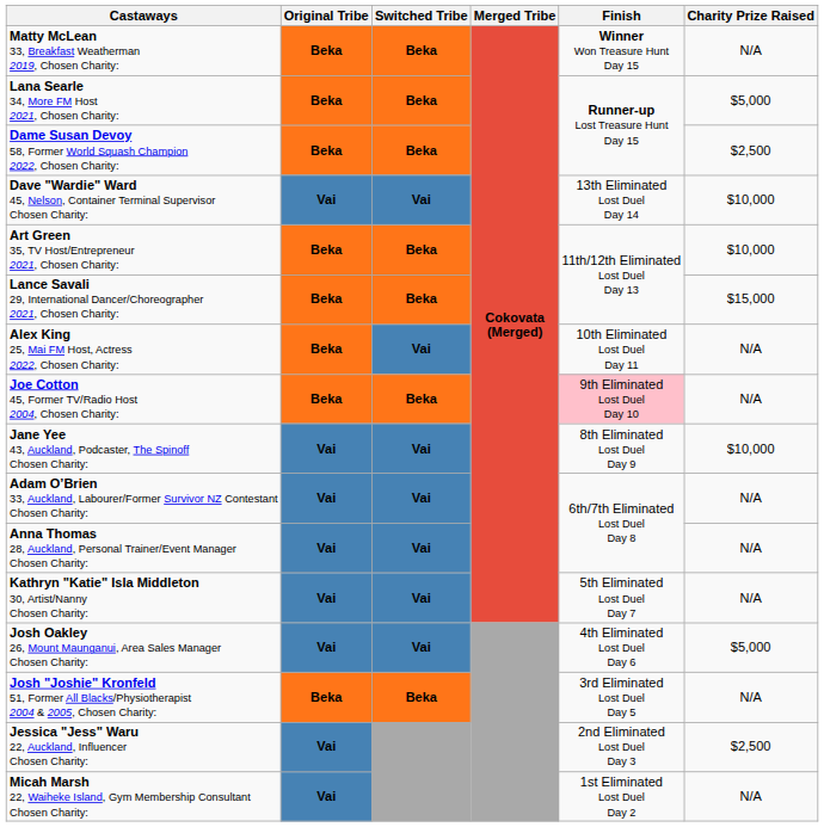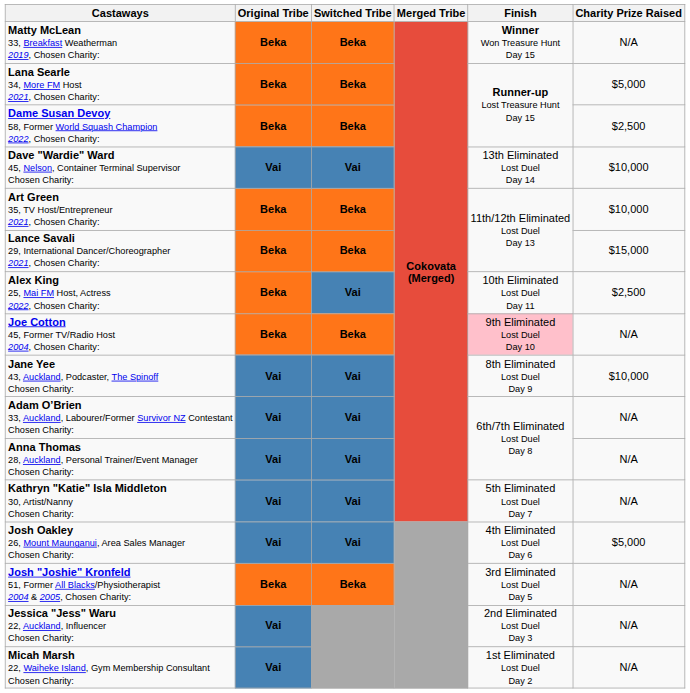 <table class="wikitable" style="margin:auto; text-align:center; font-size: 85%">
 <tr>
 <th>Castaways</th>
 <th>Original Tribe</th>
 <th>Switched Tribe</th>
 <th>Merged Tribe</th>
 <th>Finish</th>
 <th>Charity Prize Raised</th>
 </tr>
 <tr>
 <td style="text-align: left;"><strong>Matty McLean</strong> <br><small>33, <a href='#'>Breakfast</a> Weatherman<br><em><a href='#'>2019</a></em>, Chosen Charity: <strong><em></em></strong></small></td>
 <td style="background:#FF7518"><strong>Beka</strong></td>
 <td style="background:#FF7518"><strong>Beka</strong></td>
 <td rowspan="12" style="background:#E74C3C"><strong>Cokovata<br>(Merged)</strong></td>
 <td><strong>Winner</strong><br><small>Won Treasure Hunt<br>Day 15</small></td>
 <td>N/A</td>
 </tr>
 <tr>
 <td style="text-align: left;"><strong>Lana Searle</strong><br><small>34, <a href='#'>More FM</a> Host<br><em><a href='#'>2021</a></em>, Chosen Charity:<strong><em></em></strong></small></td>
 <td style="background:#FF7518"><strong>Beka</strong></td>
 <td style="background:#FF7518"><strong>Beka</strong></td>
 <td rowspan="2" scope="row"><strong>Runner-up</strong><br><small>Lost Treasure Hunt<br>Day 15</small></td>
 <td>$5,000</td>
 </tr>
 <tr>
 <td style="text-align: left;"><strong><a href='#'> Dame Susan Devoy</a></strong><br><small>58, Former <a href='#'>World Squash Champion</a></small><br><small><em><a href='#'>2022</a></em>, Chosen Charity: <strong><em></em></strong></small></td>
 <td style="background:#FF7518"><strong>Beka</strong></td>
 <td style="background:#FF7518"><strong>Beka</strong></td>
 <td>$2,500</td>
 </tr>
 <tr>
 <td style="text-align: left;"><strong>Dave "Wardie" Ward</strong><br><small>45, <a href='#'>Nelson</a>, Container Terminal Supervisor</small><br><small>Chosen Charity: <strong><em></em></strong> </small></td>
 <td style="background:#4682B4"><strong>Vai</strong></td>
 <td style="background:#4682B4"><strong>Vai</strong></td>
 <td>13th Eliminated<br><small>Lost Duel<br>Day 14</small></td>
 <td>$10,000</td>
 </tr>
 <tr>
 <td style="text-align: left;"><strong>Art Green</strong><br><small>35, TV Host/Entrepreneur<br><em><a href='#'>2021</a></em>, Chosen Charity: <strong><em></em></strong></small></td>
 <td style="background:#FF7518"><strong>Beka</strong></td>
 <td style="background:#FF7518"><strong>Beka</strong></td>
 <td rowspan="2">11th/12th Eliminated<br><small>Lost Duel<br>Day 13</small></td>
 <td>$10,000</td>
 </tr>
 <tr>
 <td style="text-align: left;"><strong>Lance Savali</strong><br><small>29, International Dancer/Choreographer<br><em><a href='#'>2021</a></em>, Chosen Charity: <strong><em></em></strong></small></td>
 <td style="background:#FF7518"><strong>Beka</strong></td>
 <td style="background:#FF7518"><strong>Beka</strong></td>
 <td>$15,000</td>
 </tr>
 <tr>
 <td style="text-align: left;"><strong>Alex King</strong><br><small>25, <a href='#'>Mai FM</a> Host, Actress</small><br><small><em><a href='#'>2022</a></em>, Chosen Charity: <strong><em></em></strong></small></td>
 <td style="background:#FF7518"><strong>Beka</strong></td>
 <td style="background:#4682B4"><strong>Vai</strong></td>
 <td>10th Eliminated<br><small>Lost Duel<br>Day 11</small></td>
-<td>N/A</td>
+<td>$2,500</td>
 </tr>
 <tr>
 <td style="text-align: left;"><strong><a href='#'>Joe Cotton</a></strong><br><small>45, Former TV/Radio Host<br><em><a href='#'>2004</a></em>, Chosen Charity: <strong><em></em></strong></small></td>
 <td style="background:#FF7518"><strong>Beka</strong></td>
 <td style="background:#FF7518"><strong>Beka</strong></td>
 <td style="background: pink;">9th Eliminated<br><small>Lost Duel<br>Day 10</small></td>
 <td>N/A</td>
 </tr>
 <tr>
 <td style="text-align: left;"><strong>Jane Yee</strong><br><small>43, <a href='#'>Auckland</a>, Podcaster, <a href='#'>The Spinoff</a></small><br><small> Chosen Charity: <strong><em></em></strong> </small></td>
 <td style="background:#4682B4"><strong>Vai</strong></td>
 <td style="background:#4682B4"><strong>Vai</strong></td>
 <td>8th Eliminated<br><small>Lost Duel<br>Day 9</small></td>
 <td>$10,000</td>
 </tr>
 <tr>
 <td style="text-align: left;"><strong>Adam O’Brien</strong><br><small>33, <a href='#'>Auckland</a>, Labourer/Former <a href='#'>Survivor NZ</a> Contestant</small><br><small>Chosen Charity: <strong><em></em></strong></small></td>
 <td style="background:#4682B4"><strong>Vai</strong></td>
 <td style="background:#4682B4"><strong>Vai</strong></td>
 <td rowspan="2"colspan="1">6th/7th Eliminated<br><small>Lost Duel<br>Day 8</small></td>
 <td>N/A</td>
 </tr>
 <tr>
 <td style="text-align: left;"><strong>Anna Thomas</strong><br><small>28, <a href='#'>Auckland</a>, Personal Trainer/Event Manager</small><br><small>Chosen Charity: <strong><em></em></strong></small></td>
 <td style="background:#4682B4"><strong>Vai</strong></td>
 <td style="background:#4682B4"><strong>Vai</strong></td>
 <td>N/A</td>
 </tr>
 <tr>
 <td style="text-align: left;"><strong>Kathryn "Katie" Isla Middleton</strong><br><small>30, Artist/Nanny</small><br><small>Chosen Charity: <strong><em></em></strong></small></td>
 <td style="background:#4682B4"><strong>Vai</strong></td>
 <td style="background:#4682B4"><strong>Vai</strong></td>
 <td>5th Eliminated<br><small>Lost Duel<br>Day 7</small></td>
 <td>N/A</td>
 </tr>
 <tr>
 <td style="text-align: left;"><strong>Josh Oakley</strong><br><small>26, <a href='#'>Mount Maunganui</a>, Area Sales Manager</small><br><small>Chosen Charity: <strong><em></em></strong></small></td>
 <td style="background:#4682B4"><strong>Vai</strong></td>
 <td style="background:#4682B4"><strong>Vai</strong></td>
 <td rowspan="4"colspan="1" style="background:darkgrey;"></td>
 <td>4th Eliminated<br><small>Lost Duel<br>Day 6</small></td>
 <td>$5,000</td>
 </tr>
 <tr>
 <td style="text-align: left;"><strong><a href='#'>Josh "Joshie" Kronfeld</a></strong><br><small>51, Former <a href='#'>All Blacks</a>/Physiotherapist<br><em><a href='#'>2004</a></em> & <em><a href='#'>2005</a></em>, Chosen Charity: <strong><em></em></strong></small></td>
 <td style="background:#FF7518"><strong>Beka</strong></td>
 <td style="background:#FF7518"><strong>Beka</strong></td>
 <td>3rd Eliminated<br><small>Lost Duel<br>Day 5</small></td>
 <td>N/A</td>
 </tr>
 <tr>
 <td style="text-align: left;"><strong>Jessica "Jess" Waru</strong><br><small>22, <a href='#'>Auckland</a>, Influencer</small><br><small>Chosen Charity: <strong><em></em></strong></small></td>
 <td style="background:#4682B4"><strong>Vai</strong></td>
 <td rowspan="2"colspan="1" style="background:darkgrey;"></td>
 <td>2nd Eliminated<br><small>Lost Duel<br>Day 3</small></td>
-<td>$2,500</td>
+<td>N/A</td>
 </tr>
 <tr>
 <td style="text-align: left;"><strong>Micah Marsh</strong><br><small>22, <a href='#'>Waiheke Island</a>, Gym Membership Consultant</small><br><small>Chosen Charity: <strong><em></em></strong></small></td>
 <td style="background:#4682B4"><strong>Vai</strong></td>
 <td>1st Eliminated<br><small>Lost Duel<br>Day 2</small></td>
 <td>N/A</td>
 </tr>
 </table>
